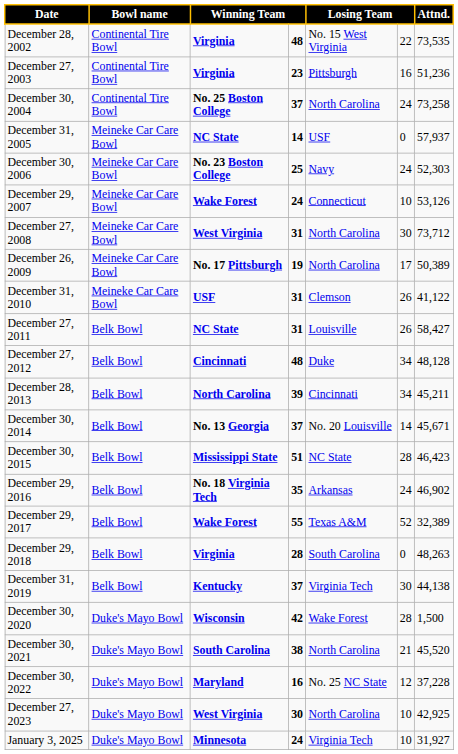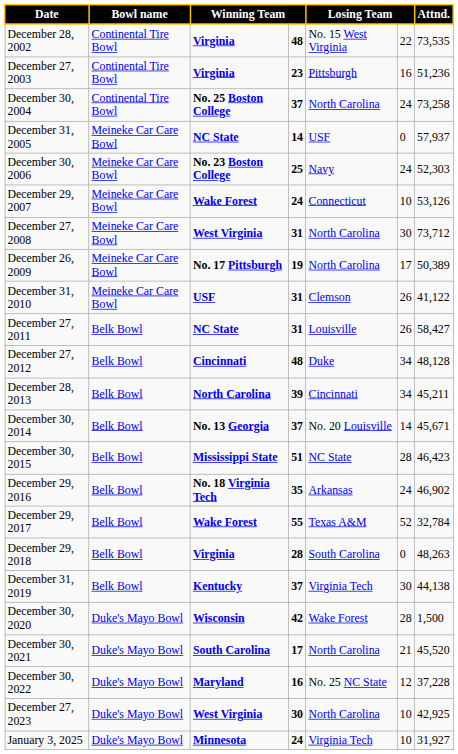 <table class="wikitable">
 <tr>
 <th style="background:#000000; color:#FFFFFF; border: 2px solid #FFBF00;">Date</th>
 <th style="background:#000000; color:#FFFFFF; border: 2px solid #FFBF00;">Bowl name</th>
 <th style="background:#000000; color:#FFFFFF; border: 2px solid #FFBF00;" colspan="2">Winning Team</th>
 <th style="background:#000000; color:#FFFFFF; border: 2px solid #FFBF00;" colspan="2">Losing Team</th>
 <th style="background:#000000; color:#FFFFFF; border: 2px solid #FFBF00;">Attnd.</th>
 </tr>
 <tr>
 <td>December 28, 2002</td>
 <td><a href='#'>Continental Tire Bowl</a></td>
 <td><strong><a href='#'>Virginia</a></strong></td>
 <td><strong>48</strong></td>
 <td>No. 15 <a href='#'>West Virginia</a></td>
 <td>22</td>
 <td>73,535</td>
 </tr>
 <tr>
 <td>December 27, 2003</td>
 <td><a href='#'>Continental Tire Bowl</a></td>
 <td><strong><a href='#'>Virginia</a></strong></td>
 <td><strong>23</strong></td>
 <td><a href='#'>Pittsburgh</a></td>
 <td>16</td>
 <td>51,236</td>
 </tr>
 <tr>
 <td>December 30, 2004</td>
 <td><a href='#'>Continental Tire Bowl</a></td>
 <td><strong>No. 25 <a href='#'>Boston College</a></strong></td>
 <td><strong>37</strong></td>
 <td><a href='#'>North Carolina</a></td>
 <td>24</td>
 <td>73,258</td>
 </tr>
 <tr>
 <td>December 31, 2005</td>
 <td><a href='#'>Meineke Car Care Bowl</a></td>
 <td><strong><a href='#'>NC State</a></strong></td>
 <td><strong>14</strong></td>
 <td><a href='#'>USF</a></td>
 <td>0</td>
 <td>57,937</td>
 </tr>
 <tr>
 <td>December 30, 2006</td>
 <td><a href='#'>Meineke Car Care Bowl</a></td>
 <td><strong>No. 23 <a href='#'>Boston College</a></strong></td>
 <td><strong>25</strong></td>
 <td><a href='#'>Navy</a></td>
 <td>24</td>
 <td>52,303</td>
 </tr>
 <tr>
 <td>December 29, 2007</td>
 <td><a href='#'>Meineke Car Care Bowl</a></td>
 <td><strong><a href='#'>Wake Forest</a></strong></td>
 <td><strong>24</strong></td>
 <td><a href='#'>Connecticut</a></td>
 <td>10</td>
 <td>53,126</td>
 </tr>
 <tr>
 <td>December 27, 2008</td>
 <td><a href='#'>Meineke Car Care Bowl</a></td>
 <td><strong><a href='#'>West Virginia</a></strong></td>
 <td><strong>31</strong></td>
 <td><a href='#'>North Carolina</a></td>
 <td>30</td>
 <td>73,712</td>
 </tr>
 <tr>
 <td>December 26, 2009</td>
 <td><a href='#'>Meineke Car Care Bowl</a></td>
 <td><strong>No. 17 <a href='#'>Pittsburgh</a></strong></td>
 <td><strong>19</strong></td>
 <td><a href='#'>North Carolina</a></td>
 <td>17</td>
 <td>50,389</td>
 </tr>
 <tr>
 <td>December 31, 2010</td>
 <td><a href='#'>Meineke Car Care Bowl</a></td>
 <td><strong><a href='#'>USF</a></strong></td>
 <td><strong>31</strong></td>
 <td><a href='#'>Clemson</a></td>
 <td>26</td>
 <td>41,122</td>
 </tr>
 <tr>
 <td>December 27, 2011</td>
 <td><a href='#'>Belk Bowl</a></td>
 <td><strong><a href='#'>NC State</a></strong></td>
 <td><strong>31</strong></td>
 <td><a href='#'>Louisville</a></td>
 <td>26</td>
 <td>58,427</td>
 </tr>
 <tr>
 <td>December 27, 2012</td>
 <td><a href='#'>Belk Bowl</a></td>
 <td><strong><a href='#'>Cincinnati</a></strong></td>
 <td><strong>48</strong></td>
 <td><a href='#'>Duke</a></td>
 <td>34</td>
 <td>48,128</td>
 </tr>
 <tr>
 <td>December 28, 2013</td>
 <td><a href='#'>Belk Bowl</a></td>
 <td><strong><a href='#'>North Carolina</a></strong></td>
 <td><strong>39</strong></td>
 <td><a href='#'>Cincinnati</a></td>
 <td>34</td>
 <td>45,211</td>
 </tr>
 <tr>
 <td>December 30, 2014</td>
 <td><a href='#'>Belk Bowl</a></td>
 <td><strong>No. 13 <a href='#'>Georgia</a></strong></td>
 <td><strong>37</strong></td>
 <td>No. 20 <a href='#'>Louisville</a></td>
 <td>14</td>
 <td>45,671</td>
 </tr>
 <tr>
 <td>December 30, 2015</td>
 <td><a href='#'>Belk Bowl</a></td>
 <td><strong><a href='#'>Mississippi State</a></strong></td>
 <td><strong>51</strong></td>
 <td><a href='#'>NC State</a></td>
 <td>28</td>
 <td>46,423</td>
 </tr>
 <tr>
 <td>December 29, 2016</td>
 <td><a href='#'>Belk Bowl</a></td>
 <td><strong>No. 18 <a href='#'>Virginia Tech</a></strong></td>
 <td><strong>35</strong></td>
 <td><a href='#'>Arkansas</a></td>
 <td>24</td>
 <td>46,902</td>
 </tr>
 <tr>
 <td>December 29, 2017</td>
 <td><a href='#'>Belk Bowl</a></td>
 <td><strong><a href='#'>Wake Forest</a></strong></td>
 <td><strong>55</strong></td>
 <td><a href='#'>Texas A&M</a></td>
 <td>52</td>
-<td>32,389</td>
+<td>32,784</td>
 </tr>
 <tr>
 <td>December 29, 2018</td>
 <td><a href='#'>Belk Bowl</a></td>
 <td><strong><a href='#'>Virginia</a></strong></td>
 <td><strong>28</strong></td>
 <td><a href='#'>South Carolina</a></td>
 <td>0</td>
 <td>48,263</td>
 </tr>
 <tr>
 <td>December 31, 2019</td>
 <td><a href='#'>Belk Bowl</a></td>
 <td><strong><a href='#'>Kentucky</a></strong></td>
 <td><strong>37</strong></td>
 <td><a href='#'>Virginia Tech</a></td>
 <td>30</td>
 <td>44,138</td>
 </tr>
 <tr>
 <td>December 30, 2020</td>
 <td><a href='#'>Duke's Mayo Bowl</a></td>
 <td><strong><a href='#'>Wisconsin</a></strong></td>
 <td><strong>42</strong></td>
 <td><a href='#'>Wake Forest</a></td>
 <td>28</td>
 <td>1,500</td>
 </tr>
 <tr>
 <td>December 30, 2021</td>
 <td><a href='#'>Duke's Mayo Bowl</a></td>
 <td><strong><a href='#'>South Carolina</a></strong></td>
-<td><strong>38</strong></td>
+<td><strong>17</strong></td>
 <td><a href='#'>North Carolina</a></td>
 <td>21</td>
 <td>45,520</td>
 </tr>
 <tr>
 <td>December 30, 2022</td>
 <td><a href='#'>Duke's Mayo Bowl</a></td>
 <td><strong><a href='#'> Maryland</a></strong></td>
 <td><strong>16</strong></td>
 <td>No. 25 <a href='#'>NC State</a></td>
 <td>12</td>
 <td>37,228</td>
 </tr>
 <tr>
 <td>December 27, 2023</td>
 <td><a href='#'>Duke's Mayo Bowl</a></td>
 <td><strong><a href='#'>West Virginia</a></strong></td>
 <td><strong>30</strong></td>
 <td><a href='#'>North Carolina</a></td>
 <td>10</td>
 <td>42,925</td>
 </tr>
 <tr>
 <td>January 3, 2025</td>
 <td><a href='#'>Duke's Mayo Bowl</a></td>
 <td><strong><a href='#'>Minnesota</a></strong></td>
 <td><strong>24</strong></td>
 <td><a href='#'>Virginia Tech</a></td>
 <td>10</td>
 <td>31,927</td>
 </tr>
 </table>
